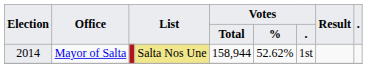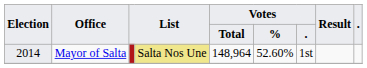 <table class="wikitable" style="font-size:90%; text-align:center;">
 <tr>
 <th style="background-color:#EAECF0;" rowspan=2>Election</th>
 <th style="background-color:#EAECF0;" rowspan=2>Office</th>
 <th style="background-color:#EAECF0;" colspan=2 rowspan=2>List</th>
 <th style="background-color:#EAECF0;" colspan=3>Votes</th>
 <th style="background-color:#EAECF0;" rowspan=2>Result</th>
 <th style="background-color:#EAECF0;" rowspan=2>.</th>
 </tr>
 <tr>
 <th style="background-color:#EAECF0;">Total</th>
 <th style="background-color:#EAECF0;">%</th>
 <th style="background-color:#EAECF0;">.</th>
 </tr>
 <tr>
 <td style="background-color:#EAECF0;">2014</td>
 <td><a href='#'>Mayor of Salta</a></td>
 <td style="background-color:#B21519;"></td>
 <td style="background: khaki;">Salta Nos Une</td>
-<td>158,944</td>
-<td>52.62%</td>
+<td>148,964</td>
+<td>52.60%</td>
 <td>1st</td>
 <td></td>
 <td></td>
 </tr>
 <tr>
 </tr>
 </table>
